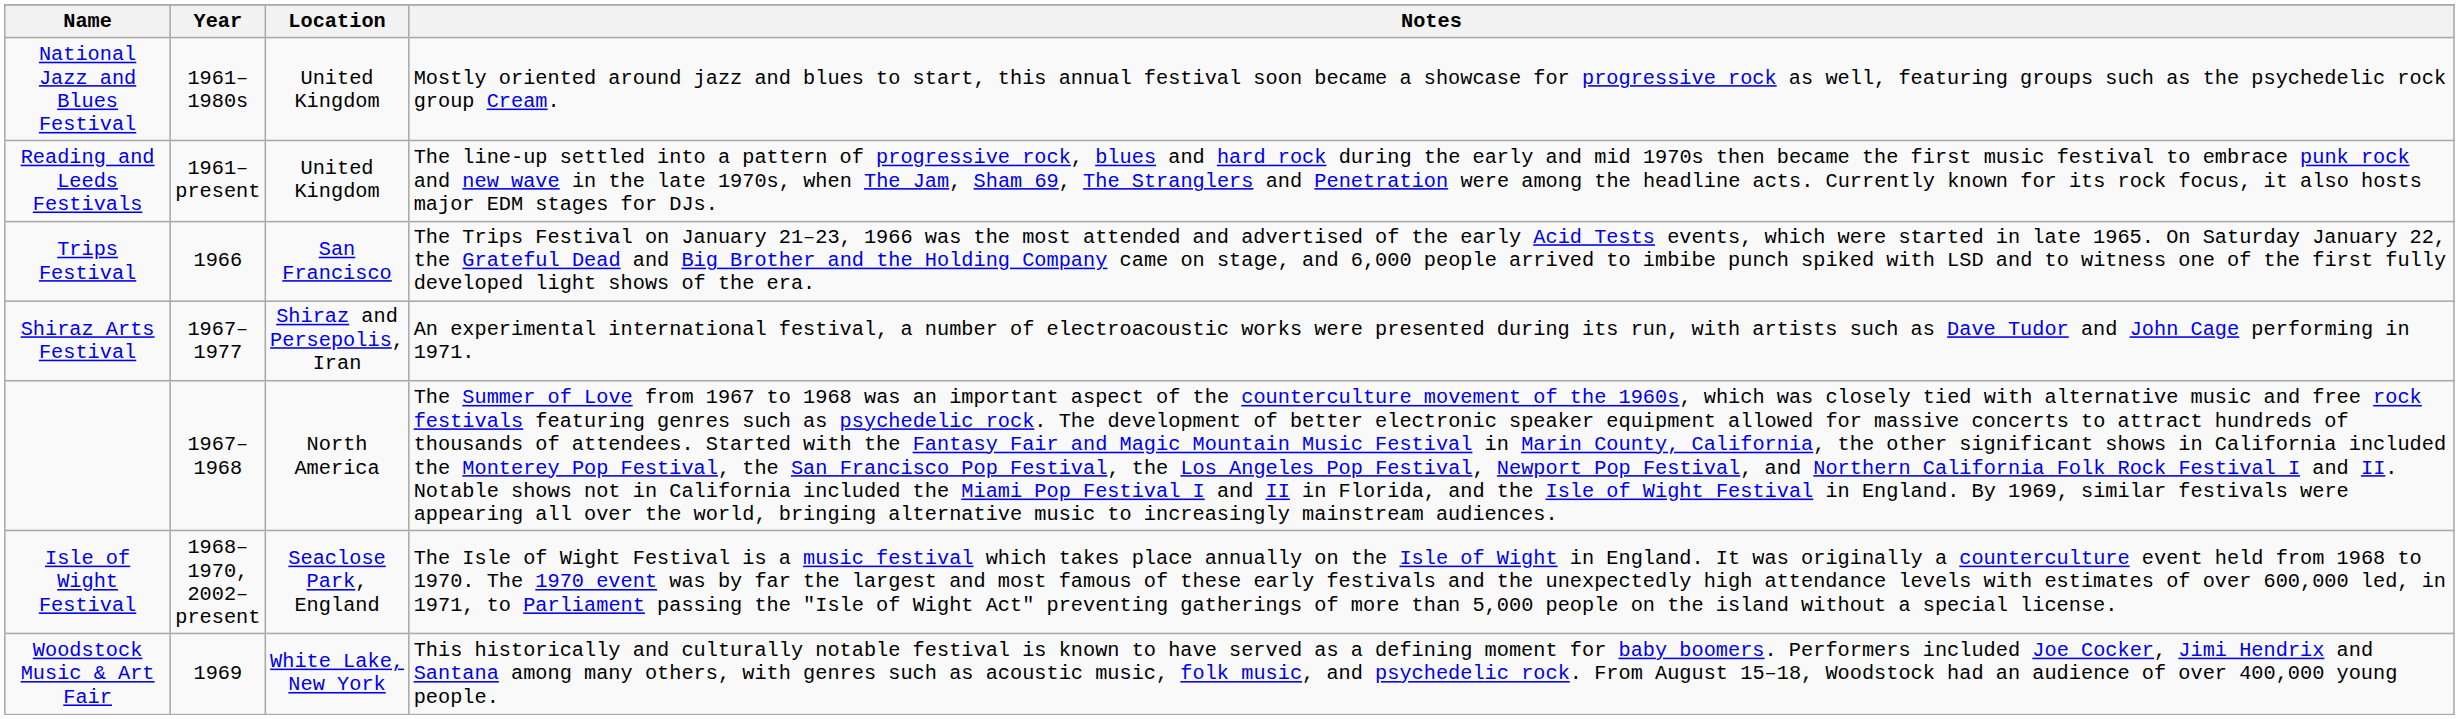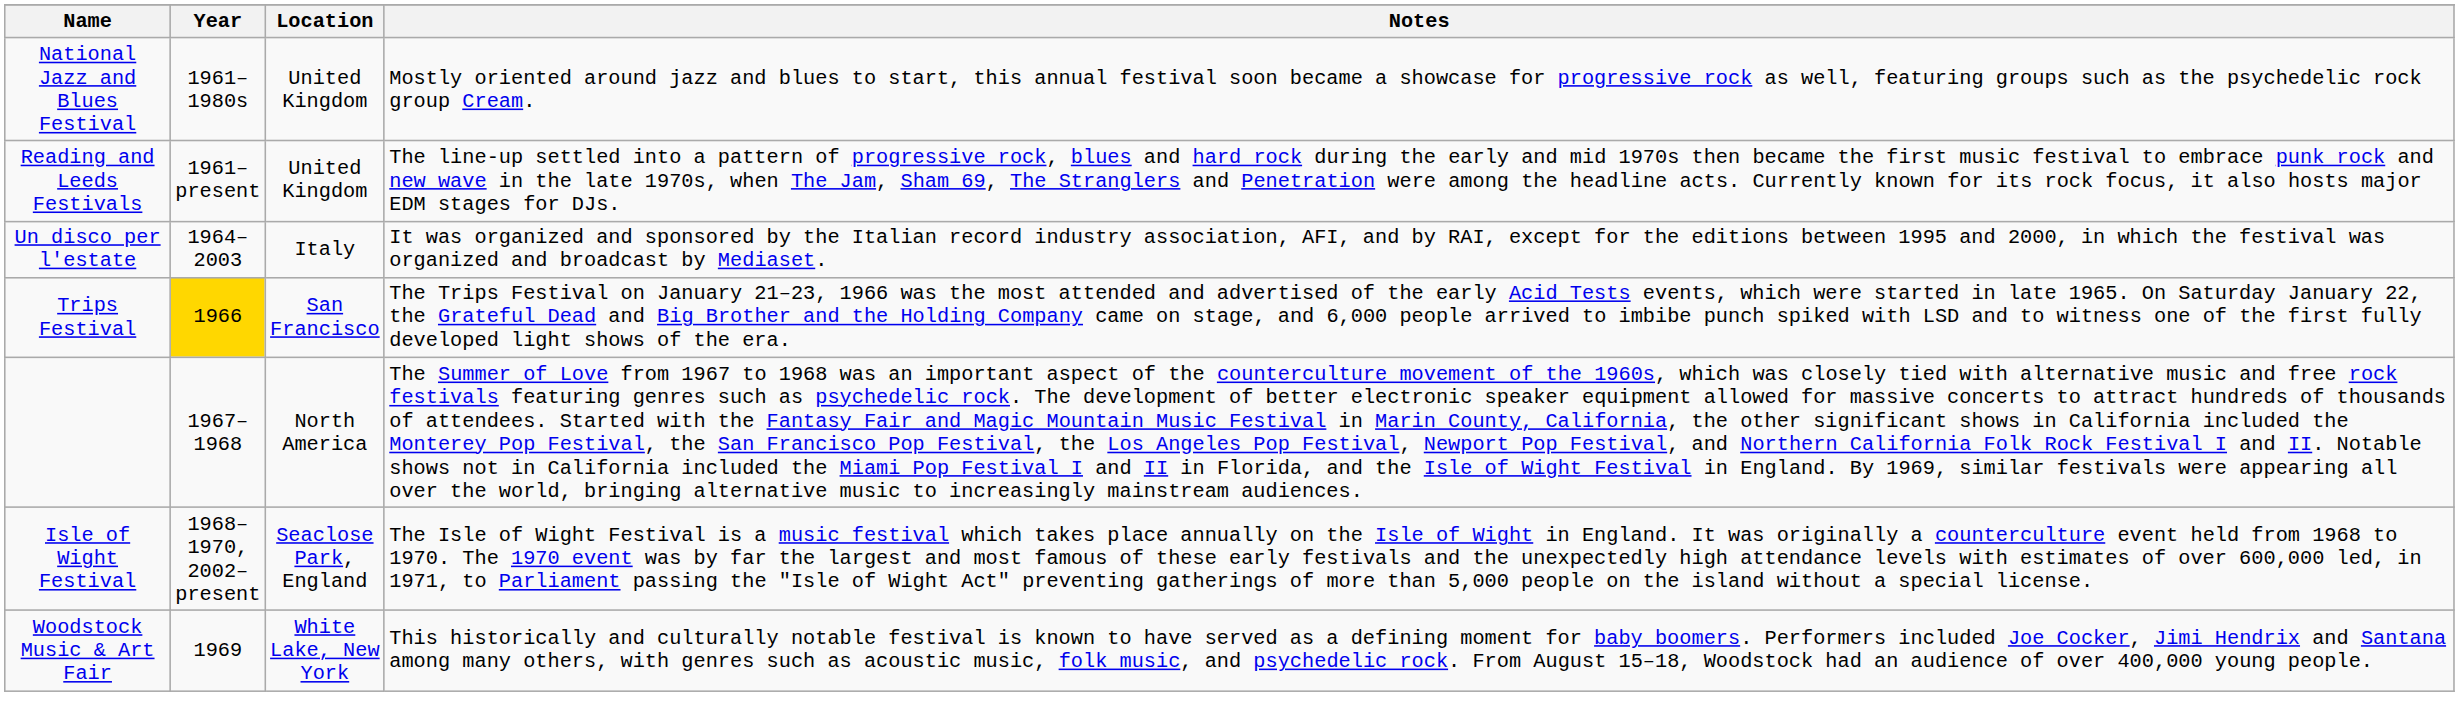 <table class="sortable wikitable" style="text-align:center;font-size:100%;">
 <tr style="vertical-align:bottom;">
 </tr>
 <tr>
 <th style="width:100px;">Name</th>
 <th style="width:10px;">Year</th>
 <th style="width:5px;">Location</th>
 <th class="unsortable">Notes</th>
 </tr>
 <tr>
 <td><a href='#'>National Jazz and Blues Festival</a><br></td>
 <td>1961–1980s</td>
 <td>United Kingdom</td>
 <td style="text-align:left">Mostly oriented around jazz and blues to start, this annual festival soon became a showcase for <a href='#'>progressive rock</a> as well, featuring groups such as the psychedelic rock group <a href='#'>Cream</a>.</td>
 </tr>
 <tr>
 <td><a href='#'>Reading and Leeds Festivals</a><br></td>
 <td>1961–present</td>
 <td>United Kingdom</td>
 <td style="text-align:left">The line-up settled into a pattern of <a href='#'>progressive rock</a>, <a href='#'>blues</a> and <a href='#'>hard rock</a> during the early and mid 1970s then became the first music festival to embrace <a href='#'>punk rock</a> and <a href='#'>new wave</a> in the late 1970s, when <a href='#'>The Jam</a>, <a href='#'>Sham 69</a>, <a href='#'>The Stranglers</a> and <a href='#'>Penetration</a> were among the headline acts. Currently known for its rock focus, it also hosts major EDM stages for DJs.</td>
 </tr>
 <tr>
+<td><a href='#'>Un disco per l'estate</a><br></td>
+<td>1964–2003</td>
+<td>Italy</td>
+<td style="text-align:left">It was organized and sponsored by the Italian record industry association, AFI, and by RAI, except for the editions between 1995 and 2000, in which the festival was organized and broadcast by <a href='#'>Mediaset</a>.</td>
+</tr>
+<tr>
 <td><a href='#'>Trips Festival</a></td>
-<td>1966</td>
+<td style="background: gold;">1966</td>
 <td><a href='#'>San Francisco</a></td>
 <td style="text-align:left">The Trips Festival on January 21–23, 1966 was the most attended and advertised of the early <a href='#'>Acid Tests</a> events, which were started in late 1965. On Saturday January 22, the <a href='#'>Grateful Dead</a> and <a href='#'>Big Brother and the Holding Company</a> came on stage, and 6,000 people arrived to imbibe punch spiked with LSD and to witness one of the first fully developed light shows of the era.</td>
-</tr>
-<tr>
-<td><a href='#'>Shiraz Arts Festival</a><br></td>
-<td>1967–1977</td>
-<td><a href='#'>Shiraz</a> and <a href='#'>Persepolis</a>, Iran</td>
-<td style="text-align:left">An experimental international festival, a number of electroacoustic works were presented during its run, with artists such as <a href='#'>Dave Tudor</a> and <a href='#'>John Cage</a> performing in 1971.</td>
 </tr>
 <tr>
 <td><br><br></td>
 <td>1967–1968</td>
 <td>North America</td>
 <td style="text-align:left">The <a href='#'>Summer of Love</a> from 1967 to 1968 was an important aspect of the <a href='#'>counterculture movement of the 1960s</a>, which was closely tied with alternative music and free <a href='#'>rock festivals</a> featuring genres such as <a href='#'>psychedelic rock</a>. The development of better electronic speaker equipment allowed for massive concerts to attract hundreds of thousands of attendees. Started with the <a href='#'>Fantasy Fair and Magic Mountain Music Festival</a> in <a href='#'>Marin County, California</a>, the other significant shows in California included the <a href='#'>Monterey Pop Festival</a>, the <a href='#'>San Francisco Pop Festival</a>, the <a href='#'>Los Angeles Pop Festival</a>, <a href='#'>Newport Pop Festival</a>, and <a href='#'>Northern California Folk Rock Festival I</a> and <a href='#'>II</a>. Notable shows not in California included the <a href='#'>Miami Pop Festival I</a> and <a href='#'>II</a> in Florida, and the <a href='#'>Isle of Wight Festival</a> in England. By 1969, similar festivals were appearing all over the world, bringing alternative music to increasingly mainstream audiences.</td>
 </tr>
 <tr>
 <td><a href='#'>Isle of Wight Festival</a><br></td>
 <td>1968–1970, 2002–present</td>
 <td><a href='#'>Seaclose Park</a>, England</td>
 <td style="text-align:left">The Isle of Wight Festival is a <a href='#'>music festival</a> which takes place annually on the <a href='#'>Isle of Wight</a> in England. It was originally a <a href='#'>counterculture</a> event held from 1968 to 1970. The <a href='#'>1970 event</a> was by far the largest and most famous of these early festivals and the unexpectedly high attendance levels with estimates of over 600,000 led, in 1971, to <a href='#'>Parliament</a> passing the "Isle of Wight Act" preventing gatherings of more than 5,000 people on the island without a special license.</td>
 </tr>
 <tr>
 <td><a href='#'>Woodstock Music & Art Fair</a><br></td>
 <td>1969</td>
 <td><a href='#'>White Lake, New York</a></td>
 <td style="text-align:left">This historically and culturally notable festival is known to have served as a defining moment for <a href='#'>baby boomers</a>. Performers included <a href='#'>Joe Cocker</a>, <a href='#'>Jimi Hendrix</a> and <a href='#'>Santana</a> among many others, with genres such as acoustic music, <a href='#'>folk music</a>, and <a href='#'>psychedelic rock</a>. From August 15–18, Woodstock had an audience of over 400,000 young people.</td>
 </tr>
 </table>
